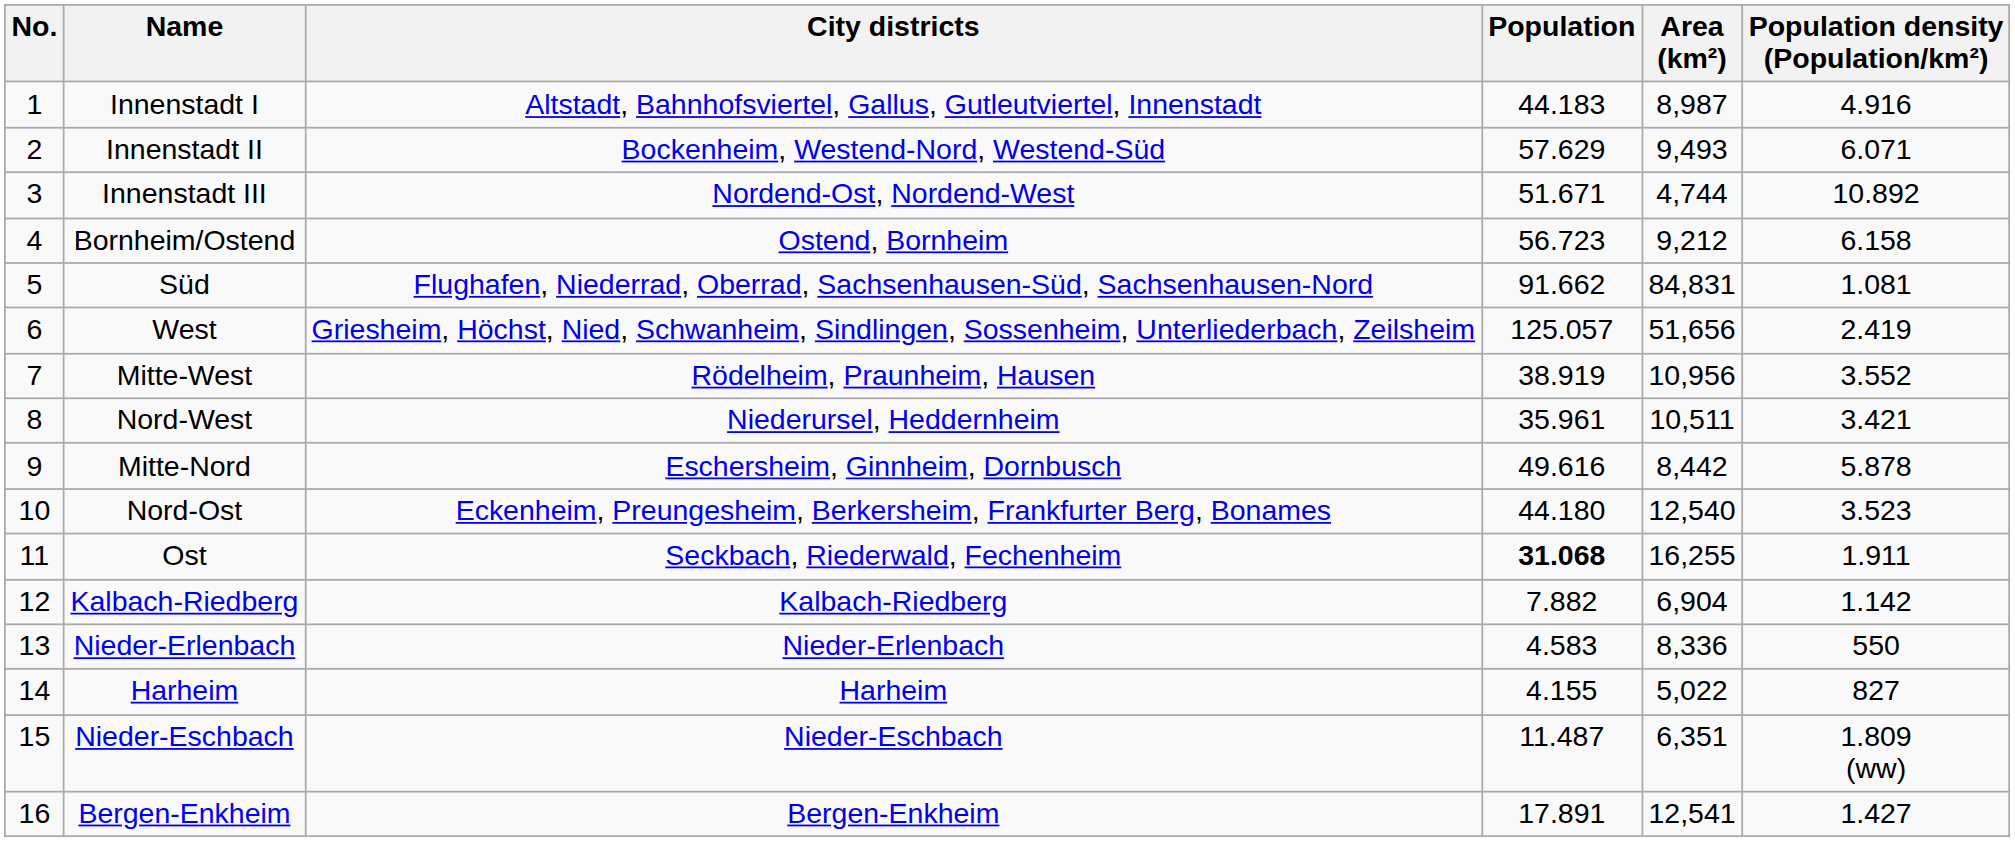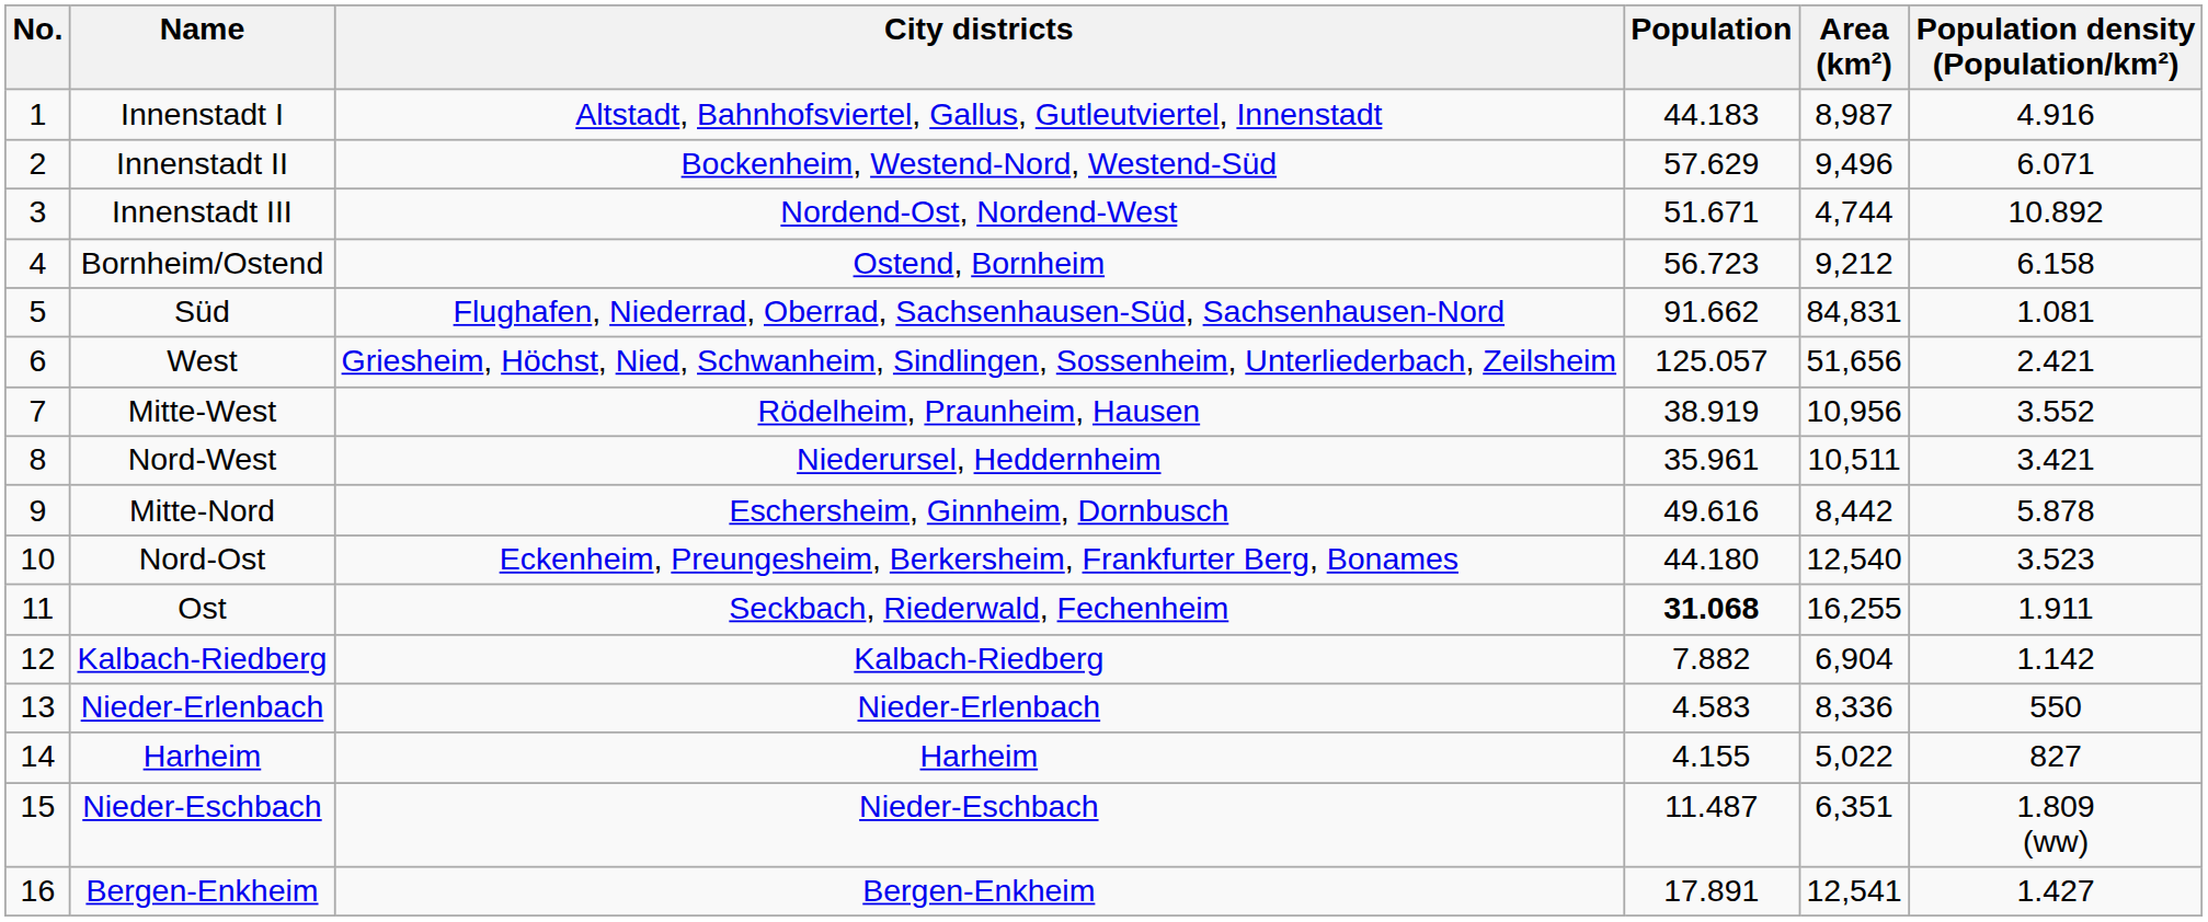 <table class="wikitable sortable">
 <tr align="center" valign="top">
 <th>No.</th>
 <th>Name</th>
 <th>City districts</th>
 <th>Population</th>
 <th>Area<br>(km²)</th>
 <th>Population density<br>(Population/km²)</th>
 </tr>
 <tr align="center" valign="top">
 <td>1</td>
 <td>Innenstadt I</td>
 <td><a href='#'>Altstadt</a>, <a href='#'>Bahnhofsviertel</a>, <a href='#'>Gallus</a>, <a href='#'>Gutleutviertel</a>, <a href='#'>Innenstadt</a></td>
 <td>44.183</td>
 <td>8,987</td>
 <td>4.916</td>
 </tr>
 <tr align="center" valign="top">
 <td>2</td>
 <td>Innenstadt II</td>
 <td><a href='#'>Bockenheim</a>, <a href='#'>Westend-Nord</a>, <a href='#'>Westend-Süd</a></td>
 <td>57.629</td>
-<td>9,493</td>
+<td>9,496</td>
 <td>6.071</td>
 </tr>
 <tr align="center" valign="top">
 <td>3</td>
 <td>Innenstadt III</td>
 <td><a href='#'>Nordend-Ost</a>, <a href='#'>Nordend-West</a></td>
 <td>51.671</td>
 <td>4,744</td>
 <td>10.892</td>
 </tr>
 <tr align="center" valign="top">
 <td>4</td>
 <td>Bornheim/Ostend</td>
 <td><a href='#'>Ostend</a>, <a href='#'>Bornheim</a></td>
 <td>56.723</td>
 <td>9,212</td>
 <td>6.158</td>
 </tr>
 <tr align="center" valign="top">
 <td>5</td>
 <td>Süd</td>
 <td><a href='#'>Flughafen</a>, <a href='#'>Niederrad</a>, <a href='#'>Oberrad</a>, <a href='#'>Sachsenhausen-Süd</a>, <a href='#'>Sachsenhausen-Nord</a></td>
 <td>91.662</td>
 <td>84,831</td>
 <td>1.081</td>
 </tr>
 <tr align="center" valign="top">
 <td>6</td>
 <td>West</td>
 <td><a href='#'>Griesheim</a>, <a href='#'>Höchst</a>, <a href='#'>Nied</a>, <a href='#'>Schwanheim</a>, <a href='#'>Sindlingen</a>, <a href='#'>Sossenheim</a>, <a href='#'>Unterliederbach</a>, <a href='#'>Zeilsheim</a></td>
 <td>125.057</td>
 <td>51,656</td>
-<td>2.419</td>
+<td>2.421</td>
 </tr>
 <tr align="center" valign="top">
 <td>7</td>
 <td>Mitte-West</td>
 <td><a href='#'>Rödelheim</a>, <a href='#'>Praunheim</a>, <a href='#'>Hausen</a></td>
 <td>38.919</td>
 <td>10,956</td>
 <td>3.552</td>
 </tr>
 <tr align="center" valign="top">
 <td>8</td>
 <td>Nord-West</td>
 <td><a href='#'>Niederursel</a>, <a href='#'>Heddernheim</a></td>
 <td>35.961</td>
 <td>10,511</td>
 <td>3.421</td>
 </tr>
 <tr align="center" valign="top">
 <td>9</td>
 <td>Mitte-Nord</td>
 <td><a href='#'>Eschersheim</a>, <a href='#'>Ginnheim</a>, <a href='#'>Dornbusch</a></td>
 <td>49.616</td>
 <td>8,442</td>
 <td>5.878</td>
 </tr>
 <tr align="center" valign="top">
 <td>10</td>
 <td>Nord-Ost</td>
 <td><a href='#'>Eckenheim</a>, <a href='#'>Preungesheim</a>, <a href='#'>Berkersheim</a>, <a href='#'>Frankfurter Berg</a>, <a href='#'>Bonames</a></td>
 <td>44.180</td>
 <td>12,540</td>
 <td>3.523</td>
 </tr>
 <tr align="center" valign="top">
 <td>11</td>
 <td>Ost</td>
 <td><a href='#'>Seckbach</a>, <a href='#'>Riederwald</a>, <a href='#'>Fechenheim</a></td>
 <td><strong>31.068</strong></td>
 <td>16,255</td>
 <td>1.911</td>
 </tr>
 <tr align="center" valign="top">
 <td>12</td>
 <td><a href='#'>Kalbach-Riedberg</a></td>
 <td><a href='#'>Kalbach-Riedberg</a></td>
 <td>7.882</td>
 <td>6,904</td>
 <td>1.142</td>
 </tr>
 <tr align="center" valign="top">
 <td>13</td>
 <td><a href='#'>Nieder-Erlenbach</a></td>
 <td><a href='#'>Nieder-Erlenbach</a></td>
 <td>4.583</td>
 <td>8,336</td>
 <td>550</td>
 </tr>
 <tr align="center" valign="top">
 <td>14</td>
 <td><a href='#'>Harheim</a></td>
 <td><a href='#'>Harheim</a></td>
 <td>4.155</td>
 <td>5,022</td>
 <td>827</td>
 </tr>
 <tr align="center" valign="top">
 <td>15</td>
 <td><a href='#'>Nieder-Eschbach</a></td>
 <td><a href='#'>Nieder-Eschbach</a></td>
 <td>11.487</td>
 <td>6,351</td>
 <td>1.809<br>(ww)</td>
 </tr>
 <tr align="center" valign="top">
 <td>16</td>
 <td><a href='#'>Bergen-Enkheim</a></td>
 <td><a href='#'>Bergen-Enkheim</a></td>
 <td>17.891</td>
 <td>12,541</td>
 <td>1.427</td>
 </tr>
 </table>
